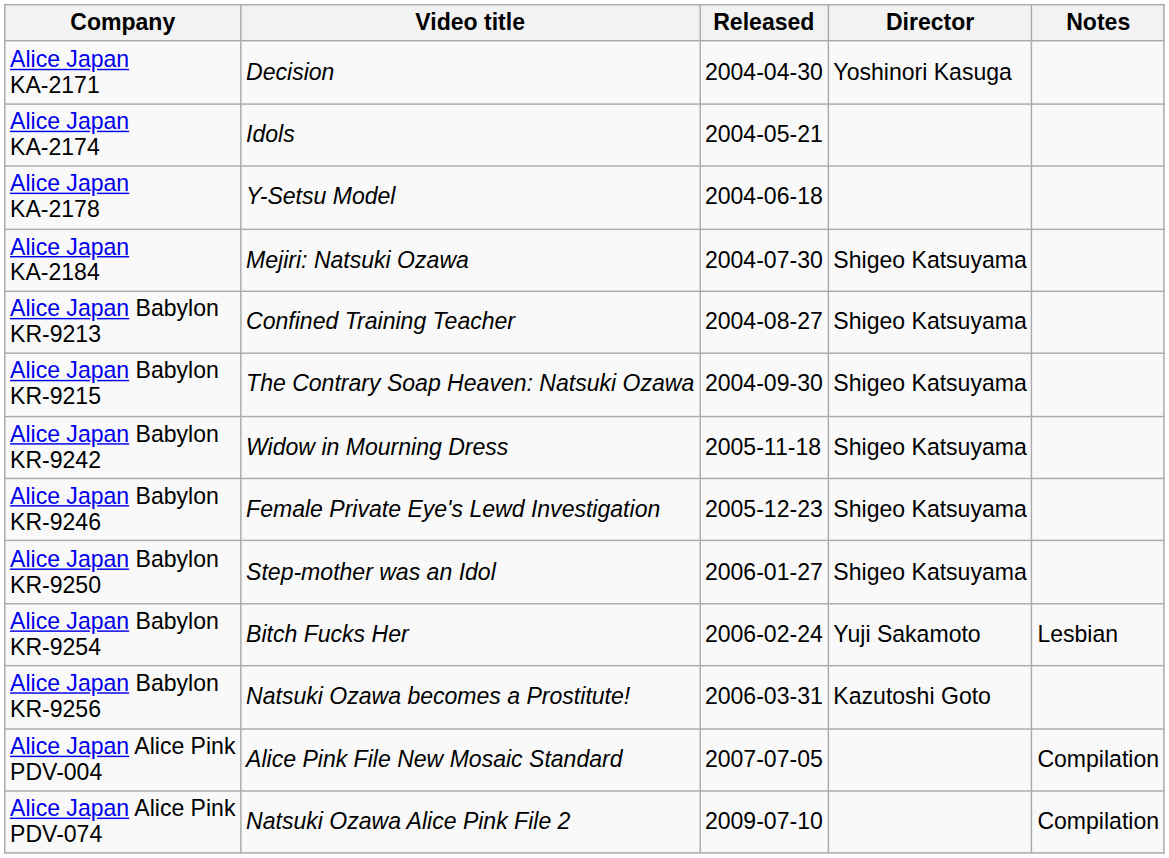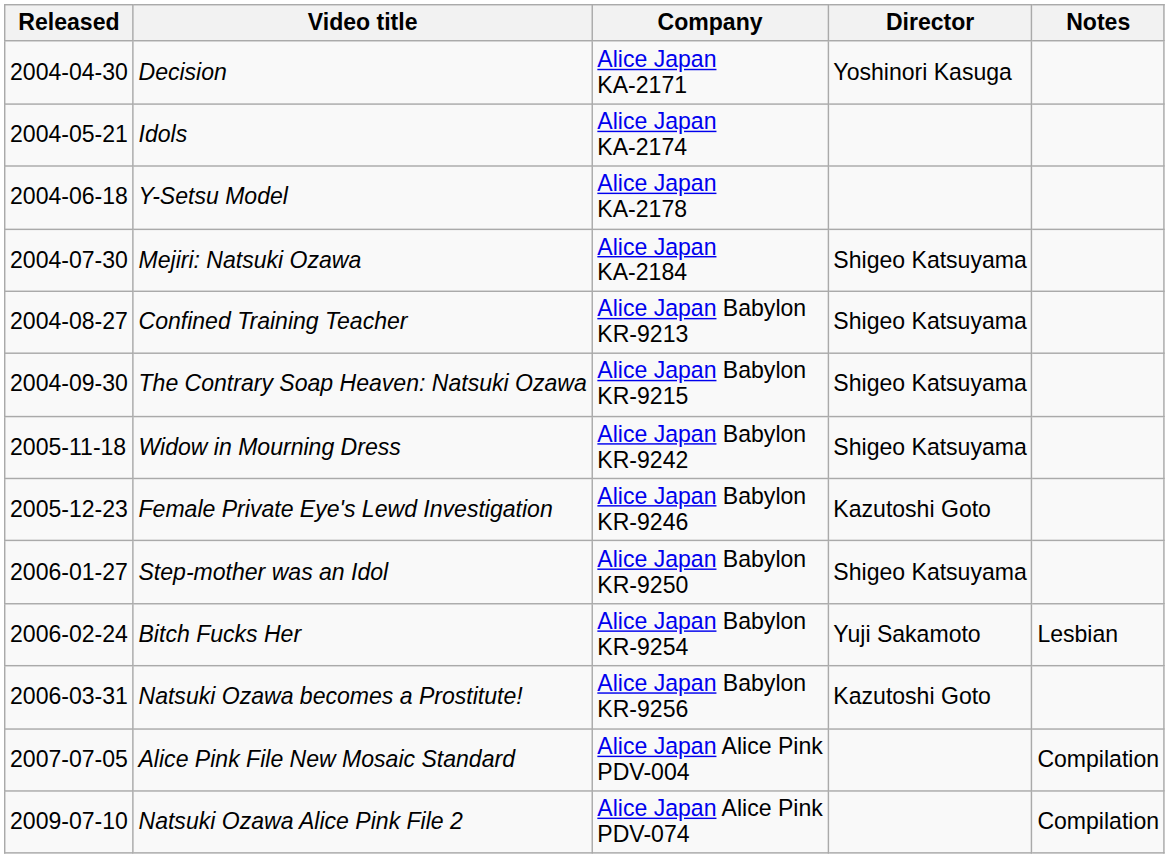 <table class="wikitable sortable">
 <tr>
+<th>Released</th>
+<th>Video title</th>
 <th>Company</th>
-<th>Video title</th>
-<th>Released</th>
 <th>Director</th>
 <th>Notes</th>
 </tr>
 <tr>
+<td>2004-04-30</td>
+<td><em>Decision</em><br></td>
 <td><a href='#'>Alice Japan</a><br>KA-2171</td>
-<td><em>Decision</em><br></td>
-<td>2004-04-30</td>
 <td>Yoshinori Kasuga</td>
 <td></td>
 </tr>
 <tr>
+<td>2004-05-21</td>
+<td><em>Idols</em><br></td>
 <td><a href='#'>Alice Japan</a><br>KA-2174</td>
-<td><em>Idols</em><br></td>
-<td>2004-05-21</td>
 <td></td>
 <td></td>
 </tr>
 <tr>
+<td>2004-06-18</td>
+<td><em>Y-Setsu Model</em><br></td>
 <td><a href='#'>Alice Japan</a><br>KA-2178</td>
-<td><em>Y-Setsu Model</em><br></td>
-<td>2004-06-18</td>
 <td></td>
 <td></td>
 </tr>
 <tr>
+<td>2004-07-30</td>
+<td><em>Mejiri: Natsuki Ozawa</em><br></td>
 <td><a href='#'>Alice Japan</a><br>KA-2184</td>
-<td><em>Mejiri: Natsuki Ozawa</em><br></td>
-<td>2004-07-30</td>
 <td>Shigeo Katsuyama</td>
 <td></td>
 </tr>
 <tr>
+<td>2004-08-27</td>
+<td><em>Confined Training Teacher</em><br></td>
 <td><a href='#'>Alice Japan</a> Babylon<br>KR-9213</td>
-<td><em>Confined Training Teacher</em><br></td>
-<td>2004-08-27</td>
 <td>Shigeo Katsuyama</td>
 <td></td>
 </tr>
 <tr>
+<td>2004-09-30</td>
+<td><em>The Contrary Soap Heaven: Natsuki Ozawa</em><br></td>
 <td><a href='#'>Alice Japan</a> Babylon<br>KR-9215</td>
-<td><em>The Contrary Soap Heaven: Natsuki Ozawa</em><br></td>
-<td>2004-09-30</td>
 <td>Shigeo Katsuyama</td>
 <td></td>
 </tr>
 <tr>
+<td>2005-11-18</td>
+<td><em>Widow in Mourning Dress</em><br></td>
 <td><a href='#'>Alice Japan</a> Babylon<br>KR-9242</td>
-<td><em>Widow in Mourning Dress</em><br></td>
-<td>2005-11-18</td>
 <td>Shigeo Katsuyama</td>
 <td></td>
 </tr>
 <tr>
+<td>2005-12-23</td>
+<td><em>Female Private Eye's Lewd Investigation</em><br></td>
 <td><a href='#'>Alice Japan</a> Babylon<br>KR-9246</td>
-<td><em>Female Private Eye's Lewd Investigation</em><br></td>
-<td>2005-12-23</td>
+<td>Kazutoshi Goto</td>
+<td></td>
+</tr>
+<tr>
+<td>2006-01-27</td>
+<td><em>Step-mother was an Idol</em><br></td>
+<td><a href='#'>Alice Japan</a> Babylon<br>KR-9250</td>
 <td>Shigeo Katsuyama</td>
 <td></td>
 </tr>
 <tr>
-<td><a href='#'>Alice Japan</a> Babylon<br>KR-9250</td>
-<td><em>Step-mother was an Idol</em><br></td>
-<td>2006-01-27</td>
-<td>Shigeo Katsuyama</td>
-<td></td>
-</tr>
-<tr>
+<td>2006-02-24</td>
+<td><em>Bitch Fucks Her</em><br></td>
 <td><a href='#'>Alice Japan</a> Babylon<br>KR-9254</td>
-<td><em>Bitch Fucks Her</em><br></td>
-<td>2006-02-24</td>
 <td>Yuji Sakamoto</td>
 <td>Lesbian</td>
 </tr>
 <tr>
+<td>2006-03-31</td>
+<td><em>Natsuki Ozawa becomes a Prostitute!</em><br></td>
 <td><a href='#'>Alice Japan</a> Babylon<br>KR-9256</td>
-<td><em>Natsuki Ozawa becomes a Prostitute!</em><br></td>
-<td>2006-03-31</td>
 <td>Kazutoshi Goto</td>
 <td></td>
 </tr>
 <tr>
+<td>2007-07-05</td>
+<td><em>Alice Pink File New Mosaic Standard</em><br></td>
 <td><a href='#'>Alice Japan</a> Alice Pink<br>PDV-004</td>
-<td><em>Alice Pink File New Mosaic Standard</em><br></td>
-<td>2007-07-05</td>
 <td></td>
 <td>Compilation</td>
 </tr>
 <tr>
+<td>2009-07-10</td>
+<td><em>Natsuki Ozawa Alice Pink File 2</em><br></td>
 <td><a href='#'>Alice Japan</a> Alice Pink<br>PDV-074</td>
-<td><em>Natsuki Ozawa Alice Pink File 2</em><br></td>
-<td>2009-07-10</td>
 <td></td>
 <td>Compilation</td>
 </tr>
 </table>
